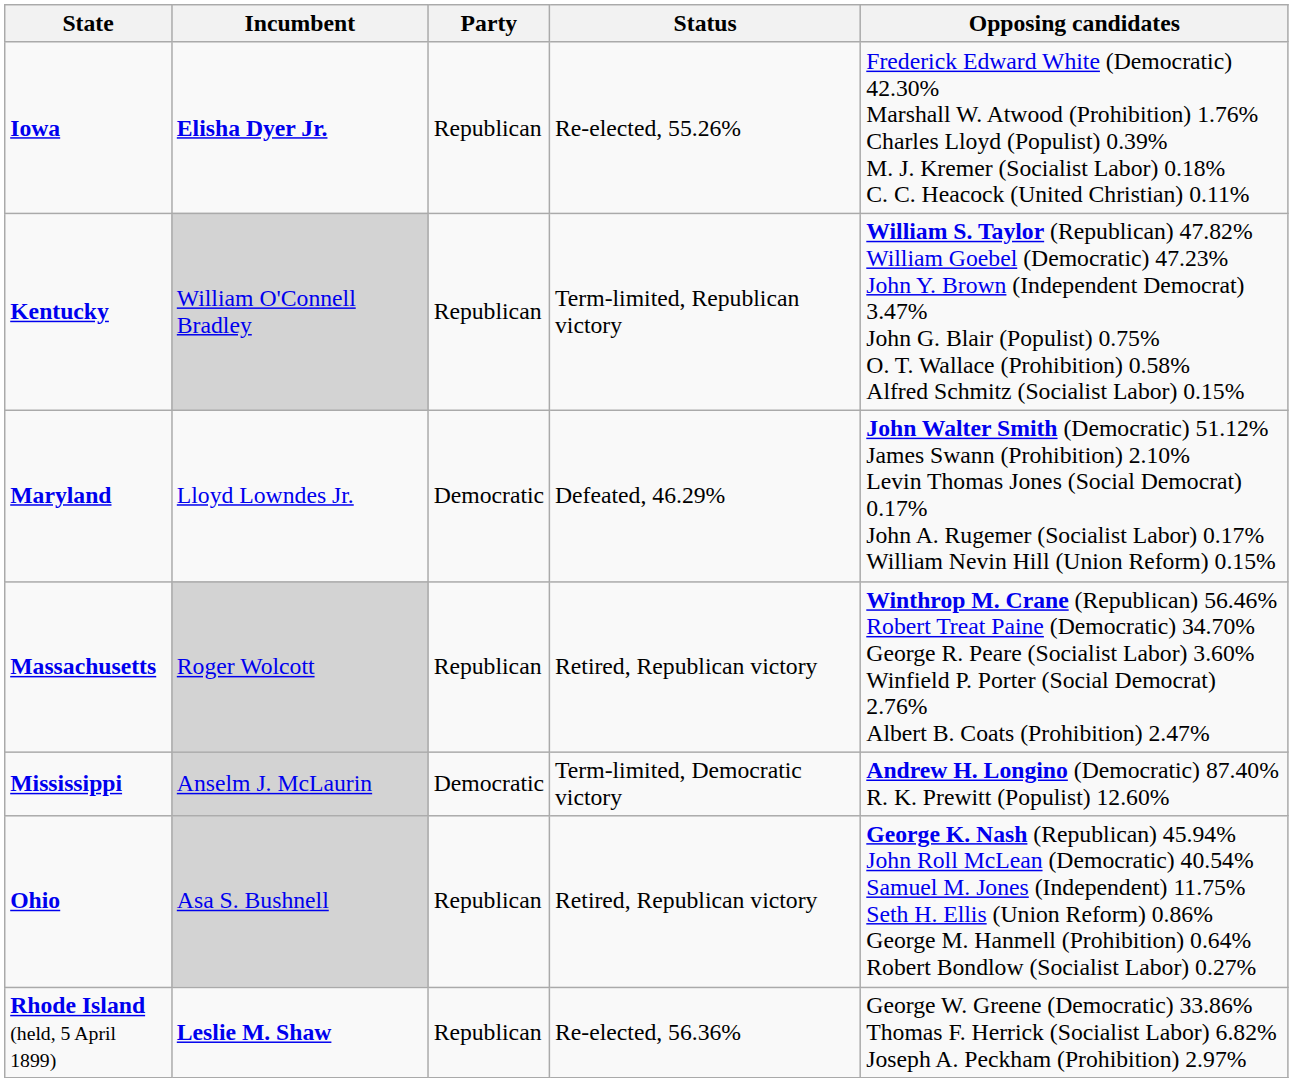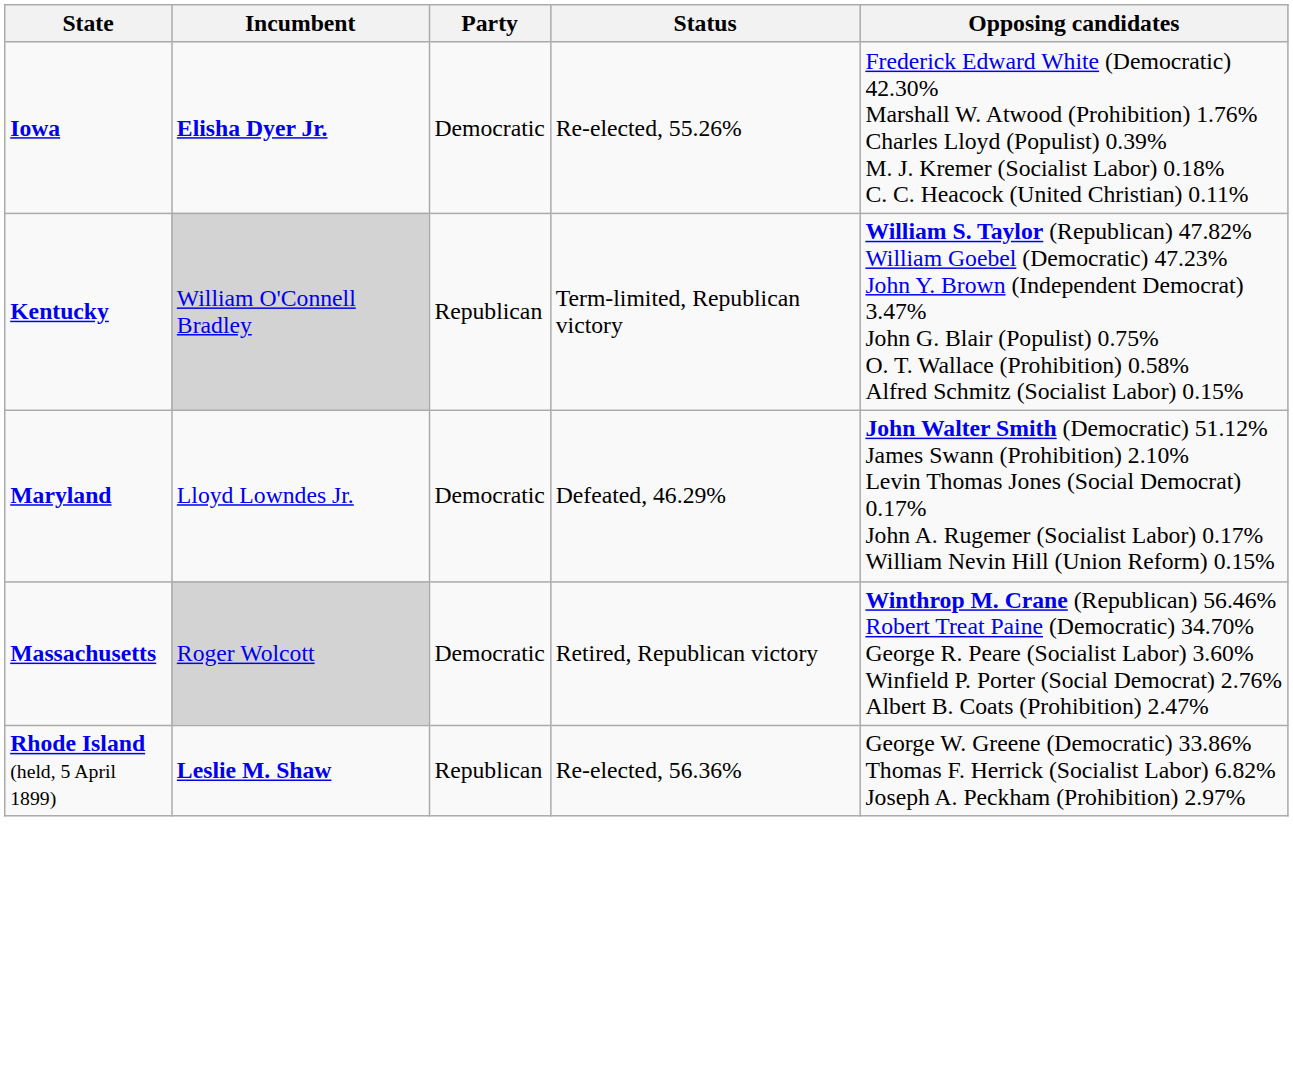 <table class="wikitable">
 <tr>
 <th>State</th>
 <th>Incumbent</th>
 <th>Party</th>
 <th>Status</th>
 <th>Opposing candidates</th>
 </tr>
 <tr>
 <td><strong><a href='#'>Iowa</a></strong></td>
 <td><strong><a href='#'>Elisha Dyer Jr.</a></strong></td>
-<td>Republican</td>
+<td>Democratic</td>
 <td>Re-elected, 55.26%</td>
 <td><a href='#'>Frederick Edward White</a> (Democratic) 42.30%<br>Marshall W. Atwood (Prohibition) 1.76%<br>Charles Lloyd (Populist) 0.39%<br>M. J. Kremer (Socialist Labor) 0.18%<br>C. C. Heacock (United Christian) 0.11%<br></td>
 </tr>
 <tr>
 <td><strong><a href='#'>Kentucky</a></strong></td>
 <td bgcolor="lightgrey"><a href='#'>William O'Connell Bradley</a></td>
 <td>Republican</td>
 <td>Term-limited, Republican victory</td>
 <td><strong><a href='#'>William S. Taylor</a></strong> (Republican) 47.82%<br><a href='#'>William Goebel</a> (Democratic) 47.23%<br><a href='#'>John Y. Brown</a> (Independent Democrat) 3.47%<br>John G. Blair (Populist) 0.75%<br>O. T. Wallace (Prohibition) 0.58%<br>Alfred Schmitz (Socialist Labor) 0.15%<br></td>
 </tr>
 <tr>
 <td><strong><a href='#'>Maryland</a></strong></td>
 <td><a href='#'>Lloyd Lowndes Jr.</a></td>
 <td>Democratic</td>
 <td>Defeated, 46.29%</td>
 <td><strong><a href='#'>John Walter Smith</a></strong> (Democratic) 51.12%<br>James Swann (Prohibition) 2.10%<br>Levin Thomas Jones (Social Democrat) 0.17%<br>John A. Rugemer (Socialist Labor) 0.17%<br>William Nevin Hill (Union Reform) 0.15%<br></td>
 </tr>
 <tr>
 <td><strong><a href='#'>Massachusetts</a></strong></td>
 <td bgcolor="lightgrey"><a href='#'>Roger Wolcott</a></td>
-<td>Republican</td>
+<td>Democratic</td>
 <td>Retired, Republican victory</td>
 <td><strong><a href='#'>Winthrop M. Crane</a></strong> (Republican) 56.46%<br><a href='#'>Robert Treat Paine</a> (Democratic) 34.70%<br>George R. Peare (Socialist Labor) 3.60%<br>Winfield P. Porter (Social Democrat) 2.76%<br>Albert B. Coats (Prohibition) 2.47%<br></td>
-</tr>
-<tr>
-<td><strong><a href='#'>Mississippi</a></strong></td>
-<td bgcolor="lightgrey"><a href='#'>Anselm J. McLaurin</a></td>
-<td>Democratic</td>
-<td>Term-limited, Democratic victory</td>
-<td><strong><a href='#'>Andrew H. Longino</a></strong> (Democratic) 87.40%<br>R. K. Prewitt (Populist) 12.60%<br></td>
-</tr>
-<tr>
-<td><strong><a href='#'>Ohio</a></strong></td>
-<td bgcolor="lightgrey"><a href='#'>Asa S. Bushnell</a></td>
-<td>Republican</td>
-<td>Retired, Republican victory</td>
-<td><strong><a href='#'>George K. Nash</a></strong> (Republican) 45.94%<br><a href='#'>John Roll McLean</a> (Democratic) 40.54%<br><a href='#'>Samuel M. Jones</a> (Independent) 11.75%<br><a href='#'>Seth H. Ellis</a> (Union Reform) 0.86%<br>George M. Hanmell (Prohibition) 0.64%<br>Robert Bondlow (Socialist Labor) 0.27%<br></td>
 </tr>
 <tr>
 <td><strong><a href='#'>Rhode Island</a></strong><br><small>(held, 5 April 1899)</small></td>
 <td><strong><a href='#'>Leslie M. Shaw</a></strong></td>
 <td>Republican</td>
 <td>Re-elected, 56.36%</td>
 <td>George W. Greene (Democratic) 33.86%<br>Thomas F. Herrick (Socialist Labor) 6.82%<br>Joseph A. Peckham (Prohibition) 2.97%<br></td>
 </tr>
 </table>
